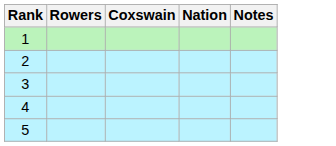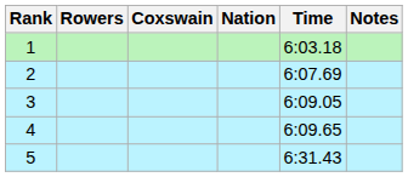 <table class="wikitable sortable" style=text-align:center>
 <tr>
 <th>Rank</th>
 <th>Rowers</th>
 <th>Coxswain</th>
 <th>Nation</th>
+<th>Time</th>
 <th>Notes</th>
 </tr>
 <tr bgcolor=bbf3bb>
 <td>1</td>
 <td align=left></td>
 <td align=left></td>
 <td align=left></td>
+<td>6:03.18</td>
 <td></td>
 </tr>
 <tr bgcolor=bbf3ff>
 <td>2</td>
 <td align=left></td>
 <td align=left></td>
 <td align=left></td>
+<td>6:07.69</td>
 <td></td>
 </tr>
 <tr bgcolor=bbf3ff>
 <td>3</td>
 <td align=left></td>
 <td align=left></td>
 <td align=left></td>
+<td>6:09.05</td>
 <td></td>
 </tr>
 <tr bgcolor=bbf3ff>
 <td>4</td>
 <td align=left></td>
 <td align=left></td>
 <td align=left></td>
+<td>6:09.65</td>
 <td></td>
 </tr>
 <tr bgcolor=bbf3ff>
 <td>5</td>
 <td align=left></td>
 <td align=left></td>
 <td align=left></td>
+<td>6:31.43</td>
 <td></td>
 </tr>
 </table>
